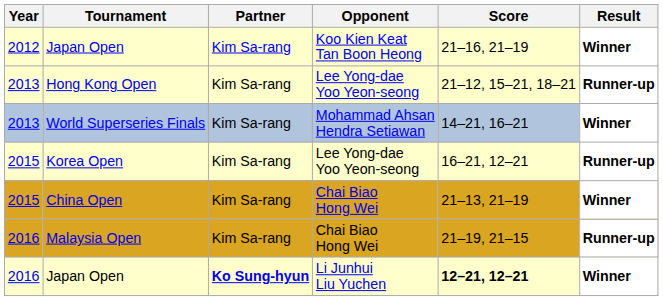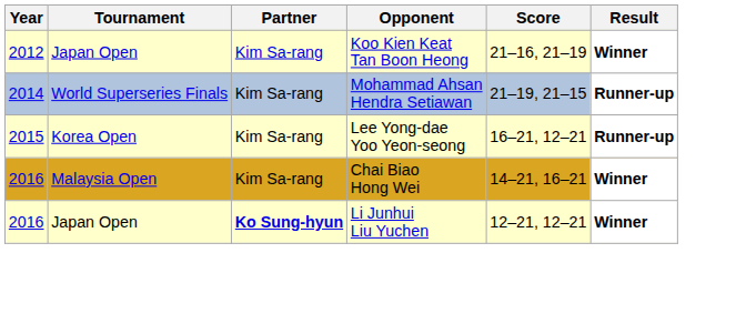 <table class="sortable wikitable" style="font-size: 90%;">
 <tr>
 <th>Year</th>
 <th>Tournament</th>
 <th>Partner</th>
 <th>Opponent</th>
 <th>Score</th>
 <th>Result</th>
 </tr>
 <tr style="background:#FFFFCC">
 <td align="center"><a href='#'>2012</a></td>
 <td align="left"><a href='#'>Japan Open</a></td>
 <td align="left"> <a href='#'>Kim Sa-rang</a></td>
 <td align="left"> <a href='#'>Koo Kien Keat</a> <br>  <a href='#'>Tan Boon Heong</a></td>
 <td align="left">21–16, 21–19</td>
 <td style="text-align:left; background:white"> <strong>Winner</strong></td>
 </tr>
-<tr style="background:#FFFFCC">
-<td align="center"><a href='#'>2013</a></td>
-<td align="left"><a href='#'>Hong Kong Open</a></td>
-<td align="left"> Kim Sa-rang</td>
-<td align="left"> <a href='#'>Lee Yong-dae</a> <br>  <a href='#'>Yoo Yeon-seong</a></td>
-<td align="left">21–12, 15–21, 18–21</td>
-<td style="text-align:left; background:white"> <strong>Runner-up</strong></td>
-</tr>
 <tr style="background:#B0C4DE">
-<td align="center"><a href='#'>2013</a></td>
+<td align="center"><a href='#'>2014</a></td>
 <td align="left"><a href='#'>World Superseries Finals</a></td>
 <td align="left"> Kim Sa-rang</td>
 <td align="left"> <a href='#'>Mohammad Ahsan</a> <br>  <a href='#'>Hendra Setiawan</a></td>
-<td align="left">14–21, 16–21</td>
-<td style="text-align:left; background:white"> <strong>Winner</strong></td>
+<td align="left">21–19, 21–15</td>
+<td style="text-align:left; background:white"> <strong>Runner-up</strong></td>
 </tr>
 <tr style="background:#FFFFCC">
 <td align="center"><a href='#'>2015</a></td>
 <td align="left"><a href='#'>Korea Open</a></td>
 <td align="left"> Kim Sa-rang</td>
 <td align="left"> Lee Yong-dae <br>  Yoo Yeon-seong</td>
 <td align="left">16–21, 12–21</td>
 <td style="text-align:left; background:white"> <strong>Runner-up</strong></td>
 </tr>
 <tr style="background:#DAA520">
-<td align="center"><a href='#'>2015</a></td>
-<td align="left"><a href='#'>China Open</a></td>
-<td align="left"> Kim Sa-rang</td>
-<td align="left"> <a href='#'>Chai Biao</a> <br>  <a href='#'>Hong Wei</a></td>
-<td align="left">21–13, 21–19</td>
-<td style="text-align:left; background:white"> <strong>Winner</strong></td>
-</tr>
-<tr style="background:#DAA520">
 <td align="center"><a href='#'>2016</a></td>
 <td align="left"><a href='#'>Malaysia Open</a></td>
 <td align="left"> Kim Sa-rang</td>
 <td align="left"> Chai Biao <br>  Hong Wei</td>
-<td align="left">21–19, 21–15</td>
-<td style="text-align:left; background:white"> <strong>Runner-up</strong></td>
+<td align="left">14–21, 16–21</td>
+<td style="text-align:left; background:white"> <strong>Winner</strong></td>
 </tr>
 <tr style="background:#FFFFCC">
 <td align="center"><a href='#'>2016</a></td>
 <td align="left">Japan Open</td>
 <td align="left"><strong> <a href='#'>Ko Sung-hyun</a></strong></td>
 <td align="left"> <a href='#'>Li Junhui</a> <br>  <a href='#'>Liu Yuchen</a></td>
-<td align="left"><strong>12–21, 12–21</strong></td>
+<td align="left">12–21, 12–21</td>
 <td style="text-align:left; background:white"> <strong>Winner</strong></td>
 </tr>
 </table>
